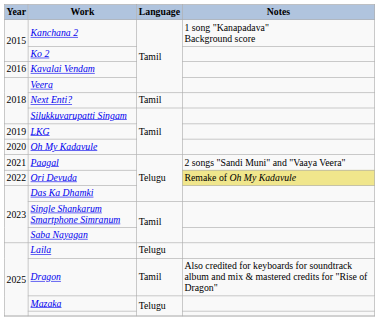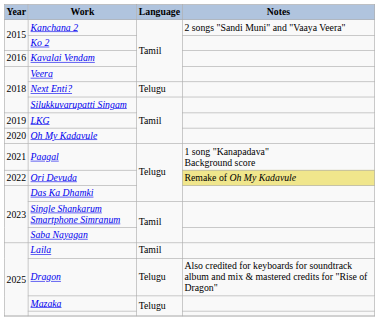 <table class="wikitable sortable">
 <tr>
 <th style="background:#B0C4DE;">Year</th>
 <th style="background:#B0C4DE;">Work</th>
 <th style="background:#B0C4DE;">Language</th>
 <th style="background:#B0C4DE;">Notes</th>
 </tr>
 <tr>
 <td rowspan="2">2015</td>
 <td><em><a href='#'>Kanchana 2</a></em></td>
 <td rowspan="4">Tamil</td>
-<td>1 song "Kanapadava"<br>Background score</td>
+<td>2 songs "Sandi Muni" and "Vaaya Veera"</td>
 </tr>
 <tr>
 <td><em><a href='#'>Ko 2</a></em></td>
 <td></td>
 </tr>
 <tr>
 <td rowspan="1">2016</td>
 <td><em><a href='#'>Kavalai Vendam</a></em></td>
 <td></td>
 </tr>
 <tr>
 <td rowspan="3">2018</td>
 <td><em><a href='#'>Veera</a></em></td>
 <td></td>
 </tr>
 <tr>
 <td><em><a href='#'>Next Enti?</a></em></td>
-<td>Tamil</td>
+<td>Telugu</td>
 <td></td>
 </tr>
 <tr>
 <td><em><a href='#'>Silukkuvarupatti Singam</a></em></td>
 <td rowspan="3">Tamil</td>
 <td></td>
 </tr>
 <tr>
 <td>2019</td>
 <td><a href='#'><em>LKG</em></a></td>
 <td></td>
 </tr>
 <tr>
 <td rowspan="1">2020</td>
 <td><em><a href='#'>Oh My Kadavule</a></em></td>
 <td></td>
 </tr>
 <tr>
 <td>2021</td>
 <td><em><a href='#'>Paagal</a></em></td>
 <td rowspan="3">Telugu</td>
-<td>2 songs "Sandi Muni" and "Vaaya Veera"</td>
+<td>1 song "Kanapadava"<br>Background score</td>
 </tr>
 <tr>
 <td>2022</td>
 <td><em><a href='#'>Ori Devuda</a></em></td>
 <td style="background: khaki;">Remake of <em>Oh My Kadavule</em></td>
 </tr>
 <tr>
 <td rowspan="3">2023</td>
 <td><em><a href='#'>Das Ka Dhamki</a></em></td>
 <td></td>
 </tr>
 <tr>
 <td><em><a href='#'>Single Shankarum Smartphone Simranum</a></em></td>
 <td rowspan="2">Tamil</td>
 <td></td>
 </tr>
 <tr>
 <td><em><a href='#'>Saba Nayagan</a></em></td>
 <td></td>
 </tr>
 <tr>
 <td rowspan="4">2025</td>
 <td><a href='#'><em>Laila</em></a></td>
-<td>Telugu</td>
+<td>Tamil</td>
 <td></td>
 </tr>
 <tr>
 <td><a href='#'><em>Dragon</em></a></td>
-<td>Tamil</td>
+<td>Telugu</td>
 <td>Also credited for keyboards for soundtrack album and mix & mastered credits for "Rise of Dragon"</td>
 </tr>
 <tr>
 <td><em><a href='#'>Mazaka</a></em></td>
 <td rowspan="2">Telugu</td>
 <td></td>
 </tr>
 <tr>
 <td></td>
 <td></td>
 </tr>
 <tr>
 </tr>
 </table>
